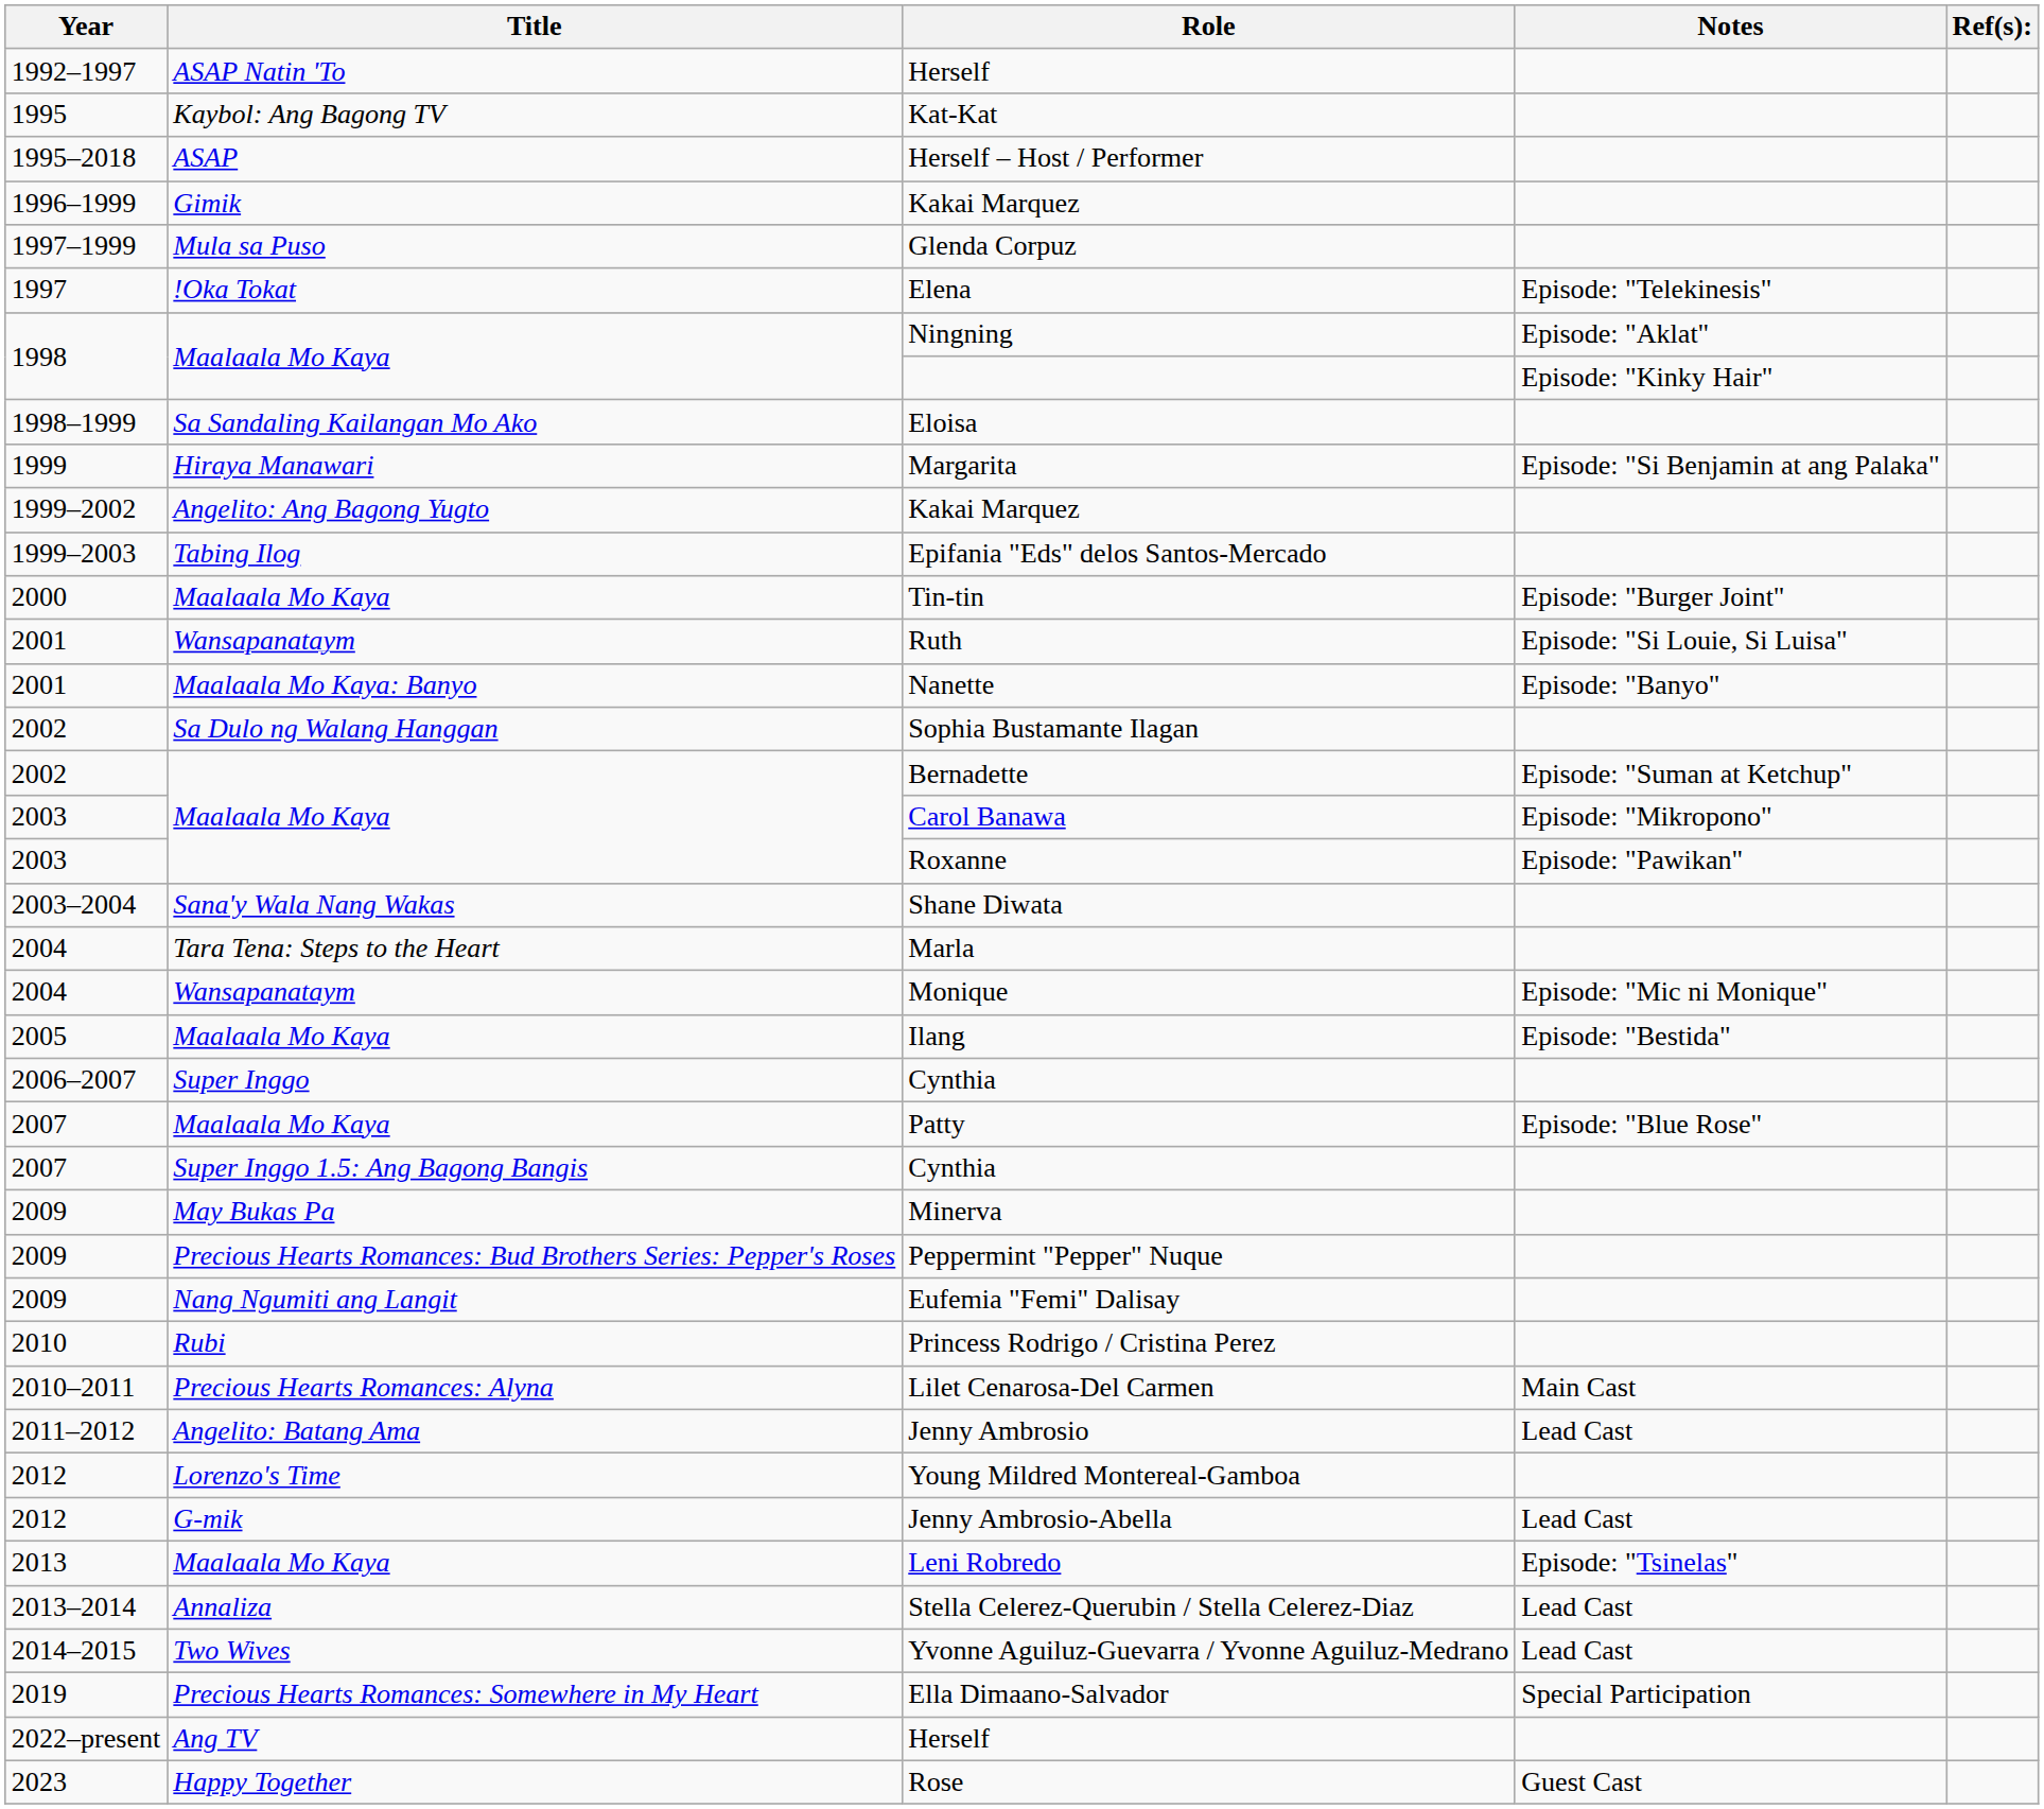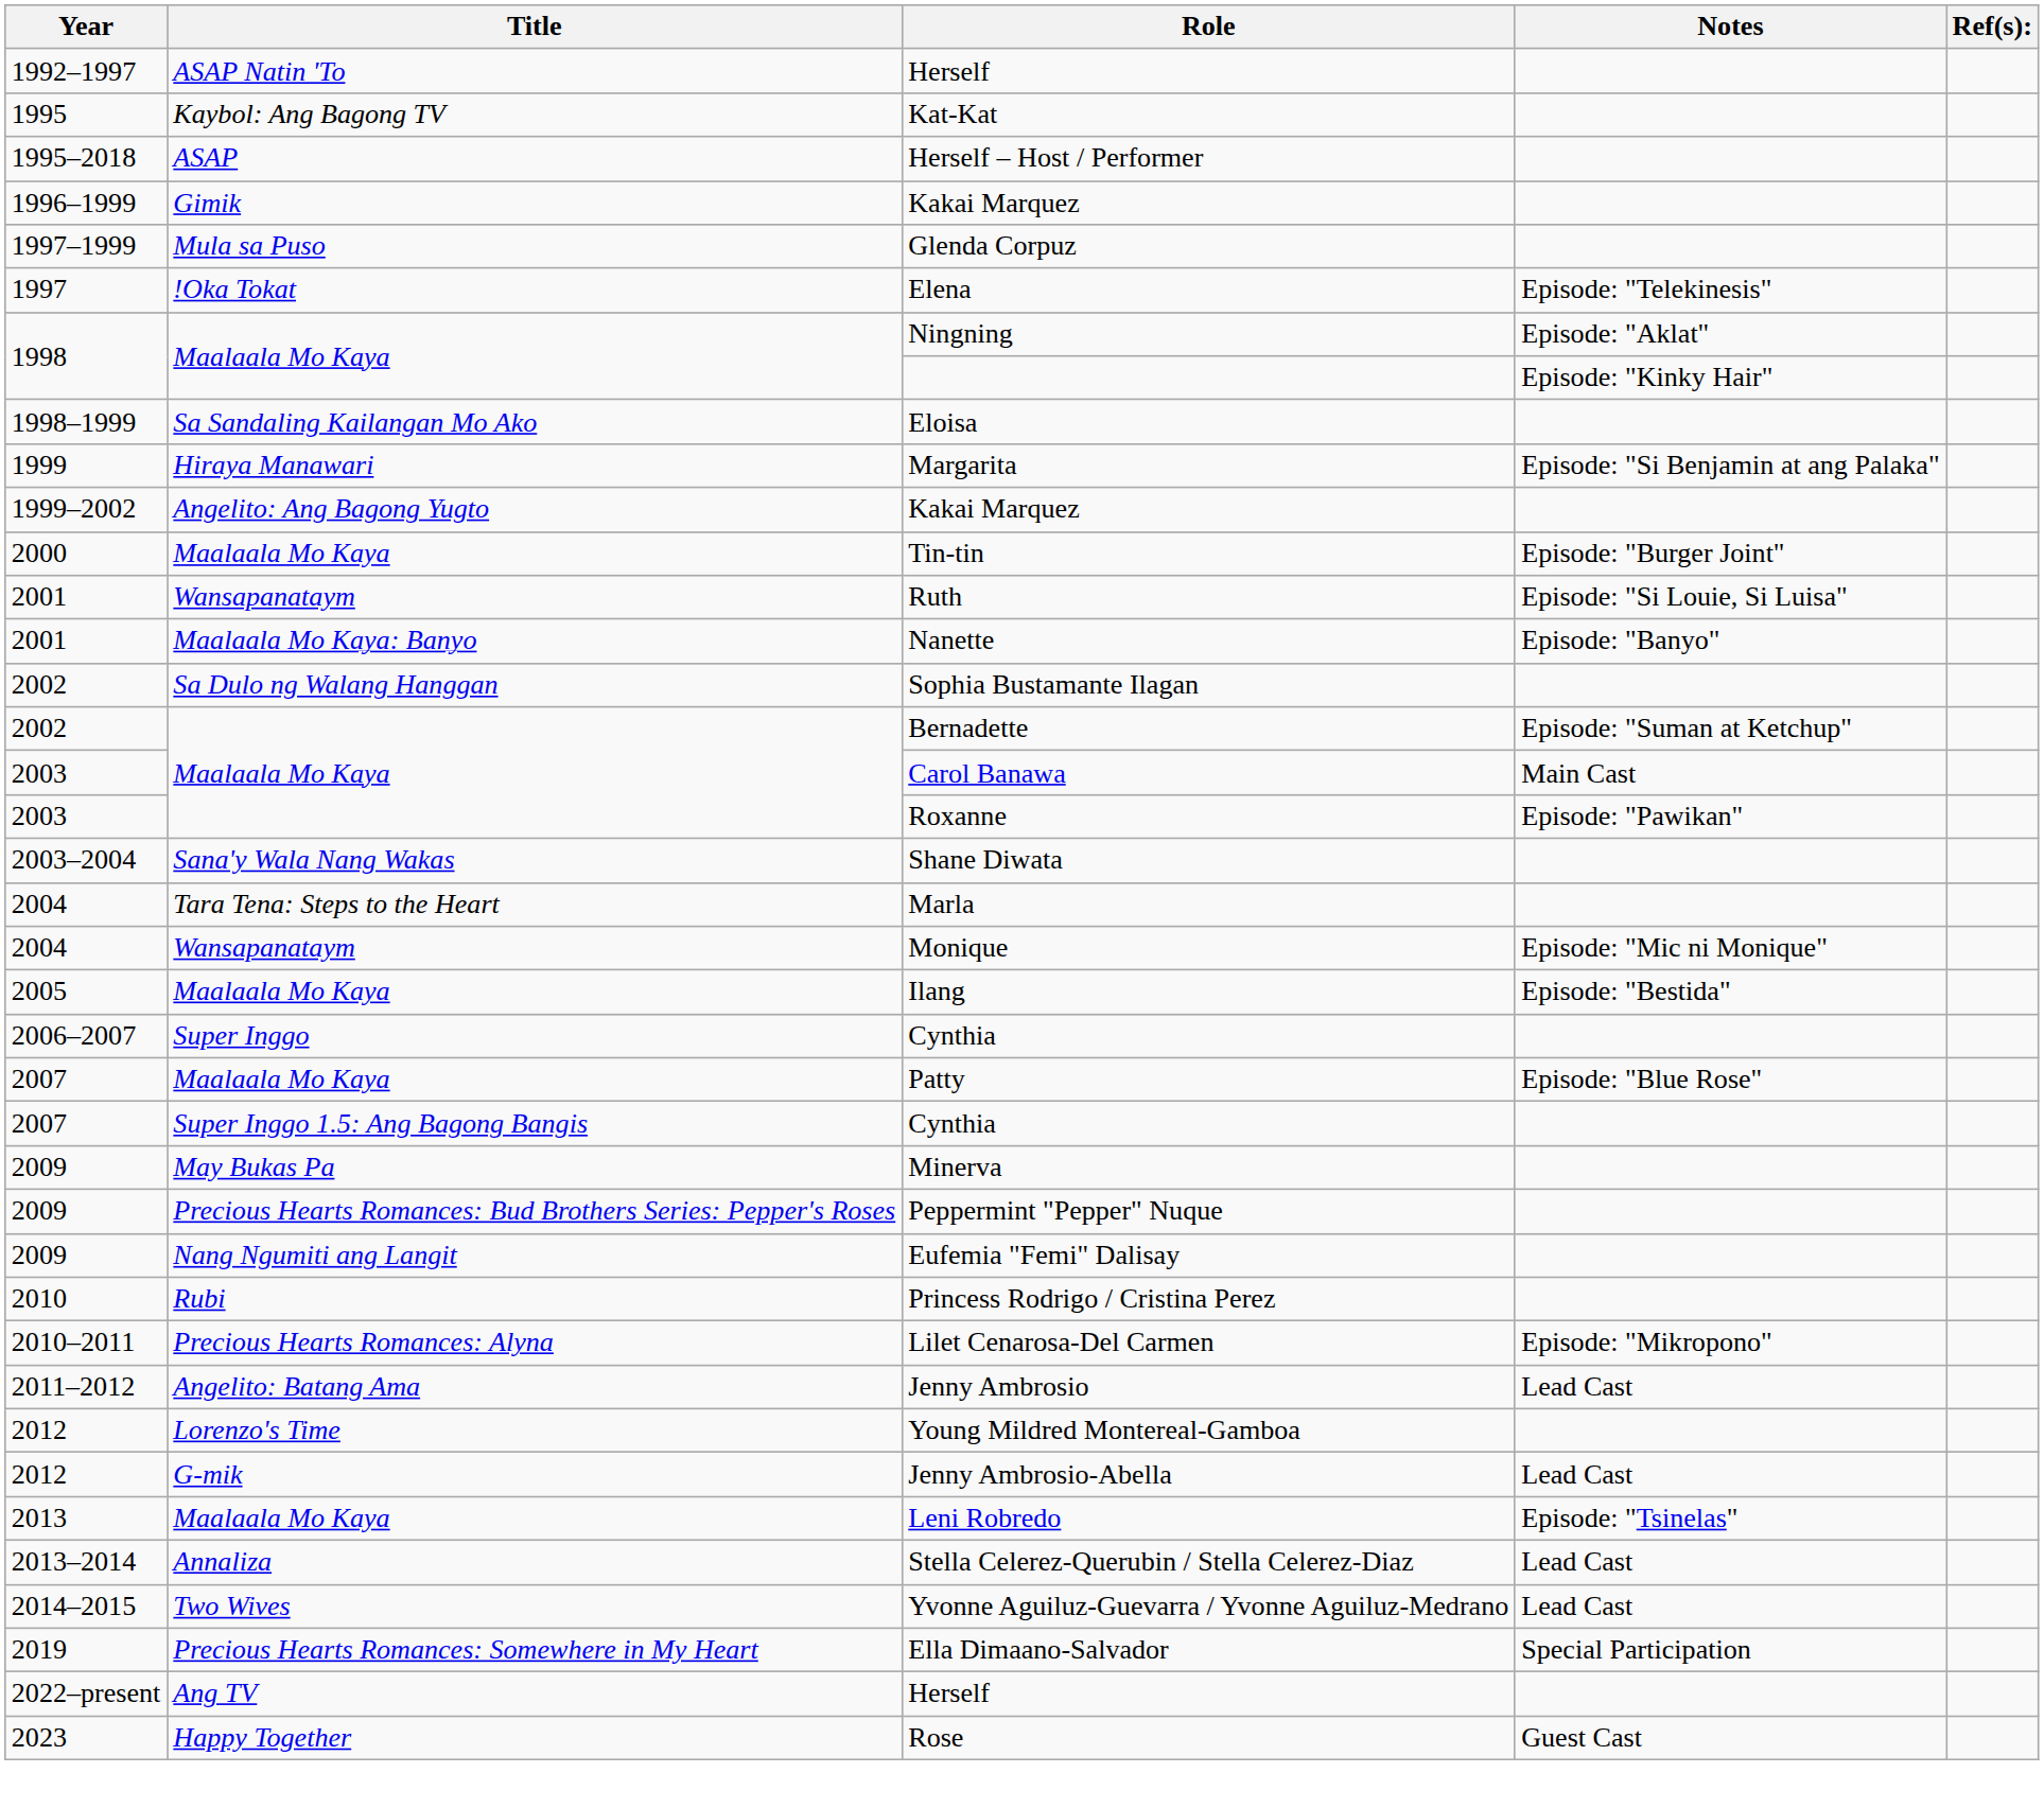 <table class= "wikitable plainrowheaders sortable">
 <tr>
 <th scope="col">Year</th>
 <th scope="col">Title</th>
 <th scope="col">Role</th>
 <th>Notes</th>
 <th>Ref(s):</th>
 </tr>
 <tr>
 <td>1992–1997</td>
 <td><a href='#'><em>ASAP Natin 'To</em></a></td>
 <td>Herself</td>
 <td></td>
 <td></td>
 </tr>
 <tr>
 <td>1995</td>
 <td><em> Kaybol: Ang Bagong TV</em></td>
 <td>Kat-Kat</td>
 <td></td>
 <td></td>
 </tr>
 <tr>
 <td>1995–2018</td>
 <td><em><a href='#'>ASAP</a></em></td>
 <td>Herself – Host / Performer</td>
 <td></td>
 <td></td>
 </tr>
 <tr>
 <td>1996–1999</td>
 <td><em><a href='#'>Gimik</a></em></td>
 <td>Kakai Marquez</td>
 <td></td>
 <td></td>
 </tr>
 <tr>
 <td>1997–1999</td>
 <td><em><a href='#'>Mula sa Puso</a></em></td>
 <td>Glenda Corpuz</td>
 <td></td>
 <td></td>
 </tr>
 <tr>
 <td>1997</td>
 <td><em><a href='#'>!Oka Tokat</a></em></td>
 <td>Elena</td>
 <td>Episode: "Telekinesis"</td>
 <td></td>
 </tr>
 <tr>
 <td rowspan="2">1998</td>
 <td rowspan="2"><em><a href='#'>Maalaala Mo Kaya</a></em></td>
 <td>Ningning</td>
 <td>Episode: "Aklat"</td>
 <td></td>
 </tr>
 <tr>
 <td></td>
 <td>Episode: "Kinky Hair"</td>
 <td></td>
 </tr>
 <tr>
 <td>1998–1999</td>
 <td><em><a href='#'>Sa Sandaling Kailangan Mo Ako</a></em></td>
 <td>Eloisa</td>
 <td></td>
 <td></td>
 </tr>
 <tr>
 <td>1999</td>
 <td><em><a href='#'>Hiraya Manawari</a></em></td>
 <td>Margarita</td>
 <td>Episode: "Si Benjamin at ang Palaka"</td>
 <td></td>
 </tr>
 <tr>
 <td>1999–2002</td>
 <td><em><a href='#'>Angelito: Ang Bagong Yugto</a></em></td>
 <td>Kakai Marquez</td>
 <td></td>
 <td></td>
 </tr>
 <tr>
-<td>1999–2003</td>
-<td><em><a href='#'>Tabing Ilog</a></em></td>
-<td>Epifania "Eds" delos Santos-Mercado</td>
-<td></td>
-<td></td>
-</tr>
-<tr>
 <td>2000</td>
 <td><em><a href='#'>Maalaala Mo Kaya</a></em></td>
 <td>Tin-tin</td>
 <td>Episode: "Burger Joint"</td>
 <td></td>
 </tr>
 <tr>
 <td>2001</td>
 <td><em><a href='#'>Wansapanataym</a></em></td>
 <td>Ruth</td>
 <td>Episode: "Si Louie, Si Luisa"</td>
 <td></td>
 </tr>
 <tr>
 <td>2001</td>
 <td><em><a href='#'>Maalaala Mo Kaya: Banyo</a></em></td>
 <td>Nanette</td>
 <td>Episode: "Banyo"</td>
 <td></td>
 </tr>
 <tr>
 <td>2002</td>
 <td><em><a href='#'>Sa Dulo ng Walang Hanggan</a></em></td>
 <td>Sophia Bustamante Ilagan</td>
 <td></td>
 <td></td>
 </tr>
 <tr>
 <td>2002</td>
 <td rowspan="3"><em><a href='#'>Maalaala Mo Kaya</a></em></td>
 <td>Bernadette</td>
 <td>Episode: "Suman at Ketchup"</td>
 <td></td>
 </tr>
 <tr>
 <td>2003</td>
 <td><a href='#'>Carol Banawa</a></td>
-<td>Episode: "Mikropono"</td>
+<td>Main Cast</td>
 <td></td>
 </tr>
 <tr>
 <td>2003</td>
 <td>Roxanne</td>
 <td>Episode: "Pawikan"</td>
 <td></td>
 </tr>
 <tr>
 <td>2003–2004</td>
 <td><em><a href='#'>Sana'y Wala Nang Wakas</a></em></td>
 <td>Shane Diwata</td>
 <td></td>
 <td></td>
 </tr>
 <tr>
 <td>2004</td>
 <td><em>Tara Tena: Steps to the Heart</em></td>
 <td>Marla</td>
 <td></td>
 <td></td>
 </tr>
 <tr>
 <td>2004</td>
 <td><em><a href='#'>Wansapanataym</a></em></td>
 <td>Monique</td>
 <td>Episode: "Mic ni Monique"</td>
 <td></td>
 </tr>
 <tr>
 <td>2005</td>
 <td><em><a href='#'>Maalaala Mo Kaya</a></em></td>
 <td>Ilang</td>
 <td>Episode: "Bestida"</td>
 <td></td>
 </tr>
 <tr>
 <td>2006–2007</td>
 <td><em><a href='#'>Super Inggo</a></em></td>
 <td>Cynthia</td>
 <td></td>
 <td></td>
 </tr>
 <tr>
 <td>2007</td>
 <td><em><a href='#'>Maalaala Mo Kaya</a></em></td>
 <td>Patty</td>
 <td>Episode: "Blue Rose"</td>
 <td></td>
 </tr>
 <tr>
 <td>2007</td>
 <td><em><a href='#'>Super Inggo 1.5: Ang Bagong Bangis</a></em></td>
 <td>Cynthia</td>
 <td></td>
 <td></td>
 </tr>
 <tr>
 <td>2009</td>
 <td><em><a href='#'>May Bukas Pa</a></em></td>
 <td>Minerva</td>
 <td></td>
 <td></td>
 </tr>
 <tr>
 <td>2009</td>
 <td><em><a href='#'>Precious Hearts Romances: Bud Brothers Series: Pepper's Roses</a></em></td>
 <td>Peppermint "Pepper" Nuque</td>
 <td></td>
 <td></td>
 </tr>
 <tr>
 <td>2009</td>
 <td><em><a href='#'>Nang Ngumiti ang Langit</a></em></td>
 <td>Eufemia "Femi" Dalisay</td>
 <td></td>
 <td></td>
 </tr>
 <tr>
 <td>2010</td>
 <td><em><a href='#'>Rubi</a></em></td>
 <td>Princess Rodrigo / Cristina Perez</td>
 <td></td>
 <td></td>
 </tr>
 <tr>
 <td>2010–2011</td>
 <td><em><a href='#'>Precious Hearts Romances: Alyna</a></em></td>
 <td>Lilet Cenarosa-Del Carmen</td>
-<td>Main Cast</td>
+<td>Episode: "Mikropono"</td>
 <td></td>
 </tr>
 <tr>
 <td>2011–2012</td>
 <td><em><a href='#'>Angelito: Batang Ama</a></em></td>
 <td>Jenny Ambrosio</td>
 <td>Lead Cast</td>
 <td></td>
 </tr>
 <tr>
 <td>2012</td>
 <td><em><a href='#'>Lorenzo's Time</a></em></td>
 <td>Young Mildred Montereal-Gamboa</td>
 <td></td>
 <td></td>
 </tr>
 <tr>
 <td>2012</td>
 <td><em><a href='#'>G-mik</a></em></td>
 <td>Jenny Ambrosio-Abella</td>
 <td>Lead Cast</td>
 <td></td>
 </tr>
 <tr>
 <td>2013</td>
 <td><em><a href='#'>Maalaala Mo Kaya</a></em></td>
 <td><a href='#'>Leni Robredo</a></td>
 <td>Episode: "<a href='#'>Tsinelas</a>"</td>
 <td></td>
 </tr>
 <tr>
 <td>2013–2014</td>
 <td><em><a href='#'>Annaliza</a></em></td>
 <td>Stella Celerez-Querubin / Stella Celerez-Diaz</td>
 <td>Lead Cast</td>
 <td></td>
 </tr>
 <tr>
 <td>2014–2015</td>
 <td><em><a href='#'>Two Wives</a></em></td>
 <td>Yvonne Aguiluz-Guevarra / Yvonne Aguiluz-Medrano</td>
 <td>Lead Cast</td>
 <td></td>
 </tr>
 <tr>
 <td>2019</td>
 <td><em><a href='#'>Precious Hearts Romances: Somewhere in My Heart</a></em></td>
 <td>Ella Dimaano-Salvador</td>
 <td>Special Participation</td>
 <td></td>
 </tr>
 <tr>
 <td>2022–present</td>
 <td><em><a href='#'>Ang TV</a></em></td>
 <td>Herself</td>
 <td></td>
 <td></td>
 </tr>
 <tr>
 <td>2023</td>
 <td><em><a href='#'>Happy Together</a></em></td>
 <td>Rose</td>
 <td>Guest Cast</td>
 <td></td>
 </tr>
 </table>
